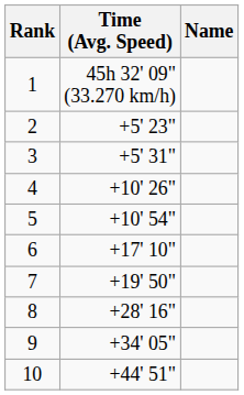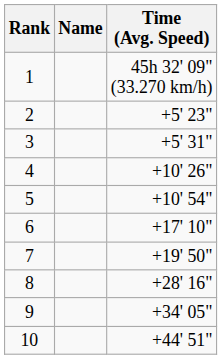 <table class="wikitable">
 <tr>
 <th>Rank</th>
+<th>Name</th>
 <th>Time<br>(Avg. Speed)</th>
-<th>Name</th>
 </tr>
 <tr>
 <td style="text-align:center;">1</td>
+<td></td>
 <td align=right>45h 32' 09"<br>(33.270 km/h)</td>
-<td></td>
 </tr>
 <tr>
 <td style="text-align:center;">2</td>
+<td></td>
 <td align=right>+5' 23"</td>
-<td></td>
 </tr>
 <tr>
 <td style="text-align:center;">3</td>
+<td></td>
 <td align=right>+5' 31"</td>
-<td></td>
 </tr>
 <tr>
 <td style="text-align:center;">4</td>
+<td></td>
 <td align=right>+10' 26"</td>
-<td></td>
 </tr>
 <tr>
 <td style="text-align:center;">5</td>
+<td></td>
 <td align=right>+10' 54"</td>
-<td></td>
 </tr>
 <tr>
 <td style="text-align:center;">6</td>
+<td></td>
 <td align=right>+17' 10"</td>
-<td></td>
 </tr>
 <tr>
 <td style="text-align:center;">7</td>
+<td></td>
 <td align=right>+19' 50"</td>
-<td></td>
 </tr>
 <tr>
 <td style="text-align:center;">8</td>
+<td></td>
 <td align=right>+28' 16"</td>
-<td></td>
 </tr>
 <tr>
 <td style="text-align:center;">9</td>
+<td></td>
 <td align=right>+34' 05"</td>
-<td></td>
 </tr>
 <tr>
 <td style="text-align:center;">10</td>
+<td></td>
 <td align=right>+44' 51"</td>
-<td></td>
 </tr>
 </table>
